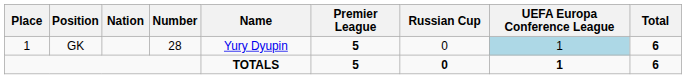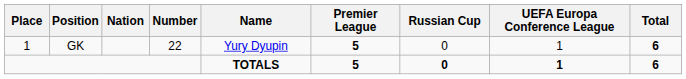 <table class="wikitable" style="font-size: 95%; text-align: center;">
 <tr>
 <th width=60>Place</th>
 <th width=60>Position</th>
 <th width=60>Nation</th>
 <th width=60>Number</th>
 <th width=200>Name</th>
 <th width=150>Premier League</th>
 <th width=150>Russian Cup</th>
 <th width=250>UEFA Europa Conference League</th>
 <th width=80><strong>Total</strong></th>
 </tr>
 <tr>
 <td>1</td>
 <td>GK</td>
 <td></td>
-<td>28</td>
+<td>22</td>
 <td><a href='#'>Yury Dyupin</a></td>
 <td><strong>5</strong></td>
 <td>0</td>
-<td style="background: lightblue;">1</td>
+<td>1</td>
 <td><strong>6</strong></td>
 </tr>
 <tr>
 <td colspan="4"></td>
 <td><strong>TOTALS</strong></td>
 <td><strong>5</strong></td>
 <td><strong>0</strong></td>
 <td><strong>1</strong></td>
 <td><strong>6</strong></td>
 </tr>
 </table>
